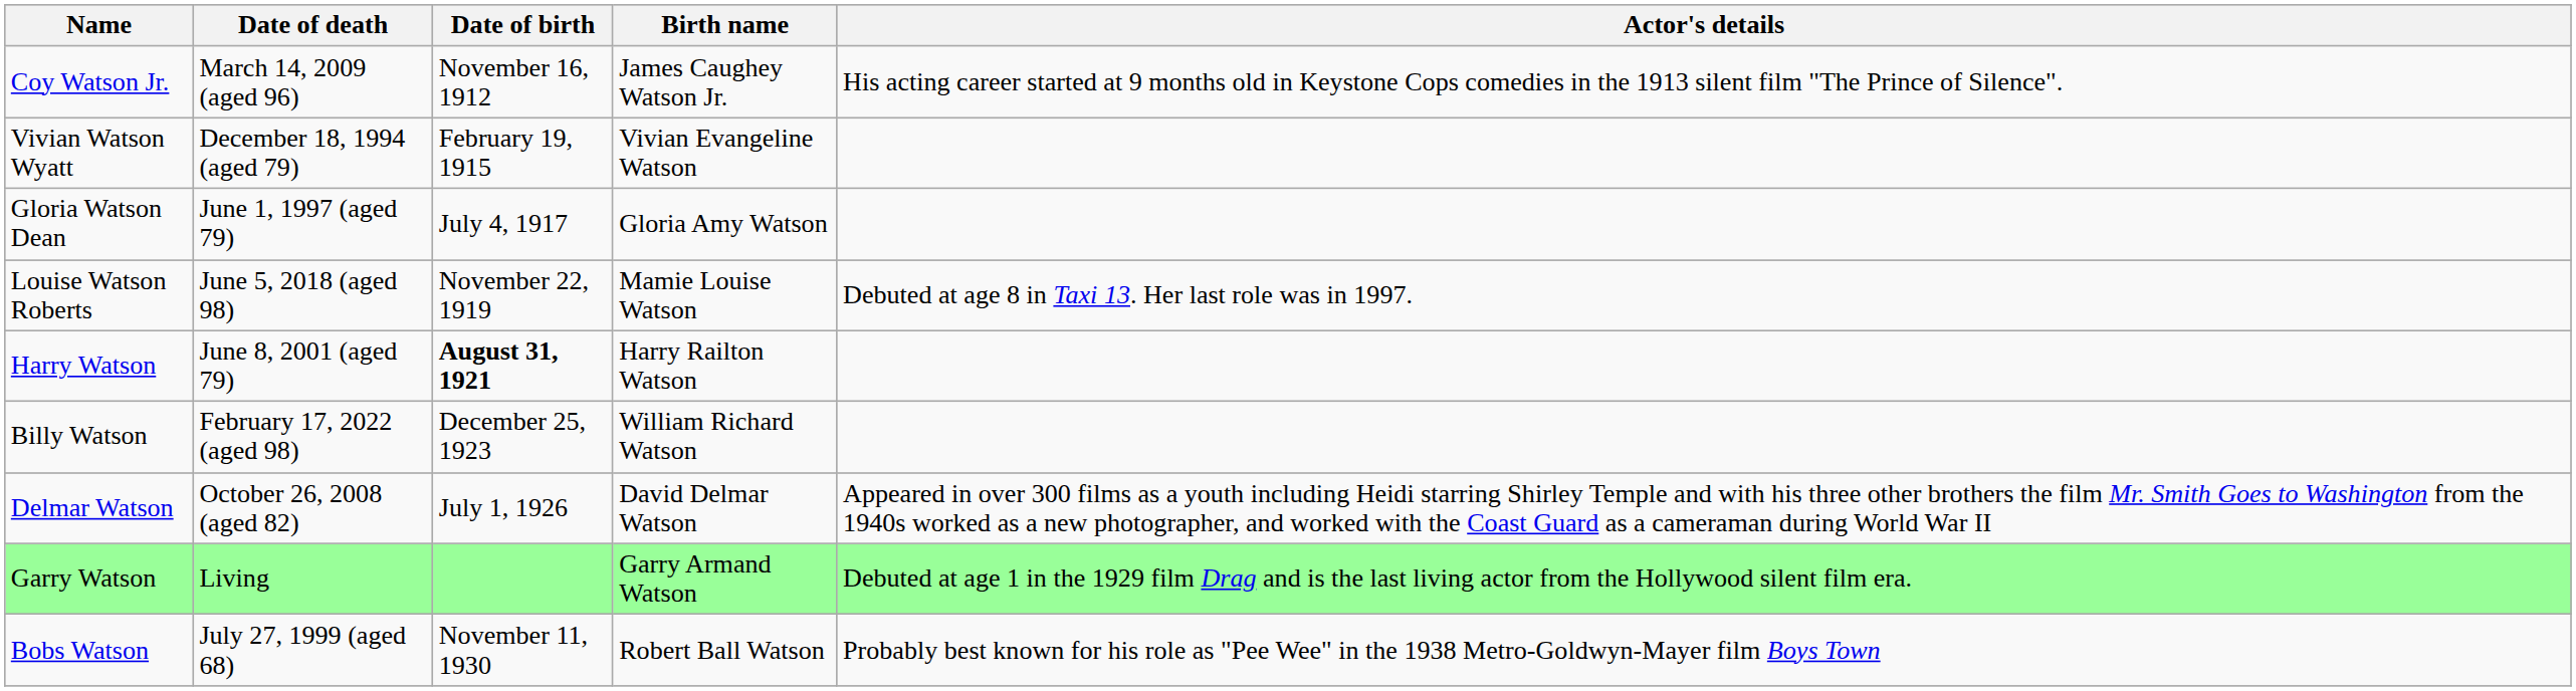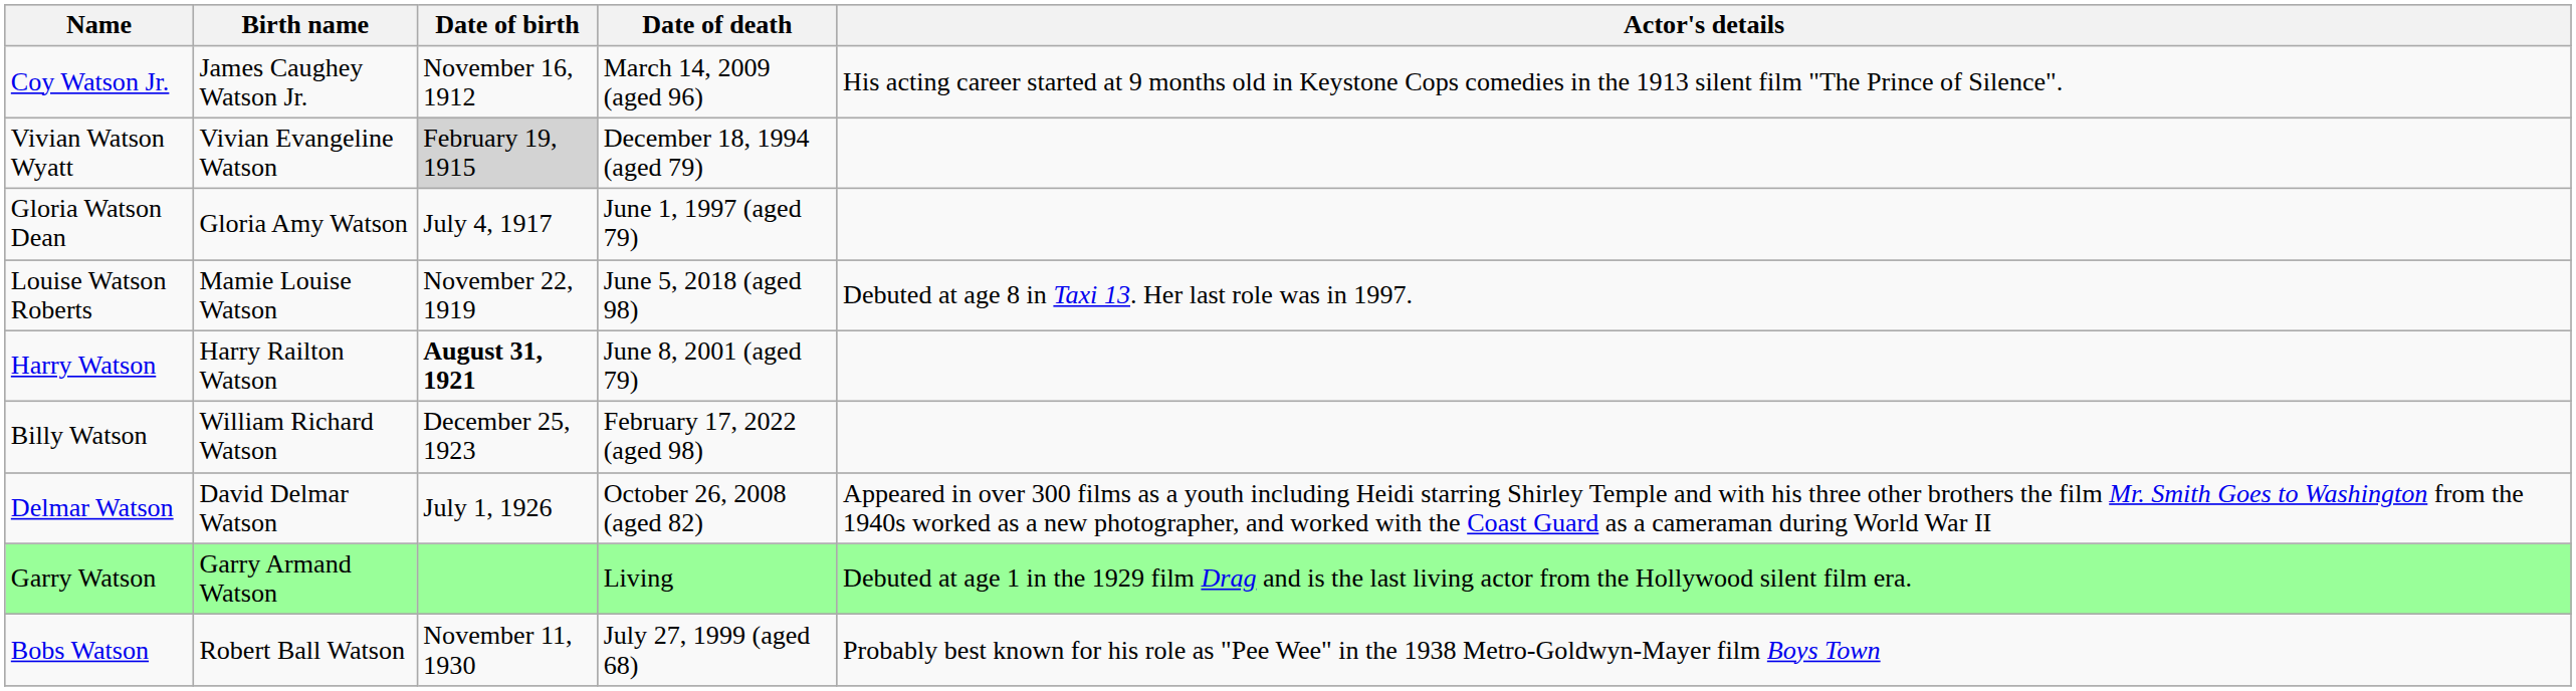 <table class="wikitable">
 <tr>
 <th>Name</th>
+<th>Birth name</th>
+<th>Date of birth</th>
 <th>Date of death</th>
-<th>Date of birth</th>
-<th>Birth name</th>
 <th>Actor's details</th>
 </tr>
 <tr>
 <td><a href='#'>Coy Watson Jr.</a></td>
+<td>James Caughey Watson Jr.</td>
+<td>November 16, 1912</td>
 <td>March 14, 2009 (aged 96)</td>
-<td>November 16, 1912</td>
-<td>James Caughey Watson Jr.</td>
 <td>His acting career started at 9 months old in Keystone Cops comedies in the 1913 silent film "The Prince of Silence".</td>
 </tr>
 <tr>
 <td>Vivian Watson Wyatt</td>
+<td>Vivian Evangeline Watson</td>
+<td style="background: lightgrey;">February 19, 1915</td>
 <td>December 18, 1994 (aged 79)</td>
-<td>February 19, 1915</td>
-<td>Vivian Evangeline Watson</td>
 <td></td>
 </tr>
 <tr>
 <td>Gloria Watson Dean</td>
+<td>Gloria Amy Watson</td>
+<td>July 4, 1917</td>
 <td>June 1, 1997 (aged 79)</td>
-<td>July 4, 1917</td>
-<td>Gloria Amy Watson</td>
 <td></td>
 </tr>
 <tr>
 <td>Louise Watson Roberts</td>
+<td>Mamie Louise Watson</td>
+<td>November 22, 1919</td>
 <td>June 5, 2018 (aged 98)</td>
-<td>November 22, 1919</td>
-<td>Mamie Louise Watson</td>
 <td>Debuted at age 8 in <em><a href='#'>Taxi 13</a></em>. Her last role was in 1997.</td>
 </tr>
 <tr>
 <td><a href='#'>Harry Watson</a></td>
+<td>Harry Railton Watson</td>
+<td><strong>August 31, 1921</strong></td>
 <td>June 8, 2001 (aged 79)</td>
-<td><strong>August 31, 1921</strong></td>
-<td>Harry Railton Watson</td>
 <td></td>
 </tr>
 <tr>
 <td>Billy Watson</td>
+<td>William Richard Watson</td>
+<td>December 25, 1923</td>
 <td>February 17, 2022 (aged 98)</td>
-<td>December 25, 1923</td>
-<td>William Richard Watson</td>
 <td></td>
 </tr>
 <tr>
 <td><a href='#'>Delmar Watson</a></td>
+<td>David Delmar Watson</td>
+<td>July 1, 1926</td>
 <td>October 26, 2008 (aged 82)</td>
-<td>July 1, 1926</td>
-<td>David Delmar Watson</td>
 <td>Appeared in over 300 films as a youth including Heidi starring Shirley Temple and with his three other brothers the film <em><a href='#'>Mr. Smith Goes to Washington</a></em> from the 1940s worked as a new photographer, and worked with the <a href='#'>Coast Guard</a> as a cameraman during World War II</td>
 </tr>
 <tr style="background:#9f9;">
 <td>Garry Watson</td>
+<td>Garry Armand Watson</td>
+<td></td>
 <td>Living</td>
-<td></td>
-<td>Garry Armand Watson</td>
 <td>Debuted at age 1 in the 1929 film <em><a href='#'>Drag</a></em> and is the last living actor from the Hollywood silent film era.</td>
 </tr>
 <tr>
 <td><a href='#'>Bobs Watson</a></td>
+<td>Robert Ball Watson</td>
+<td>November 11, 1930</td>
 <td>July 27, 1999 (aged 68)</td>
-<td>November 11, 1930</td>
-<td>Robert Ball Watson</td>
 <td>Probably best known for his role as "Pee Wee" in the 1938 Metro-Goldwyn-Mayer film <em><a href='#'>Boys Town</a></em></td>
 </tr>
 </table>
